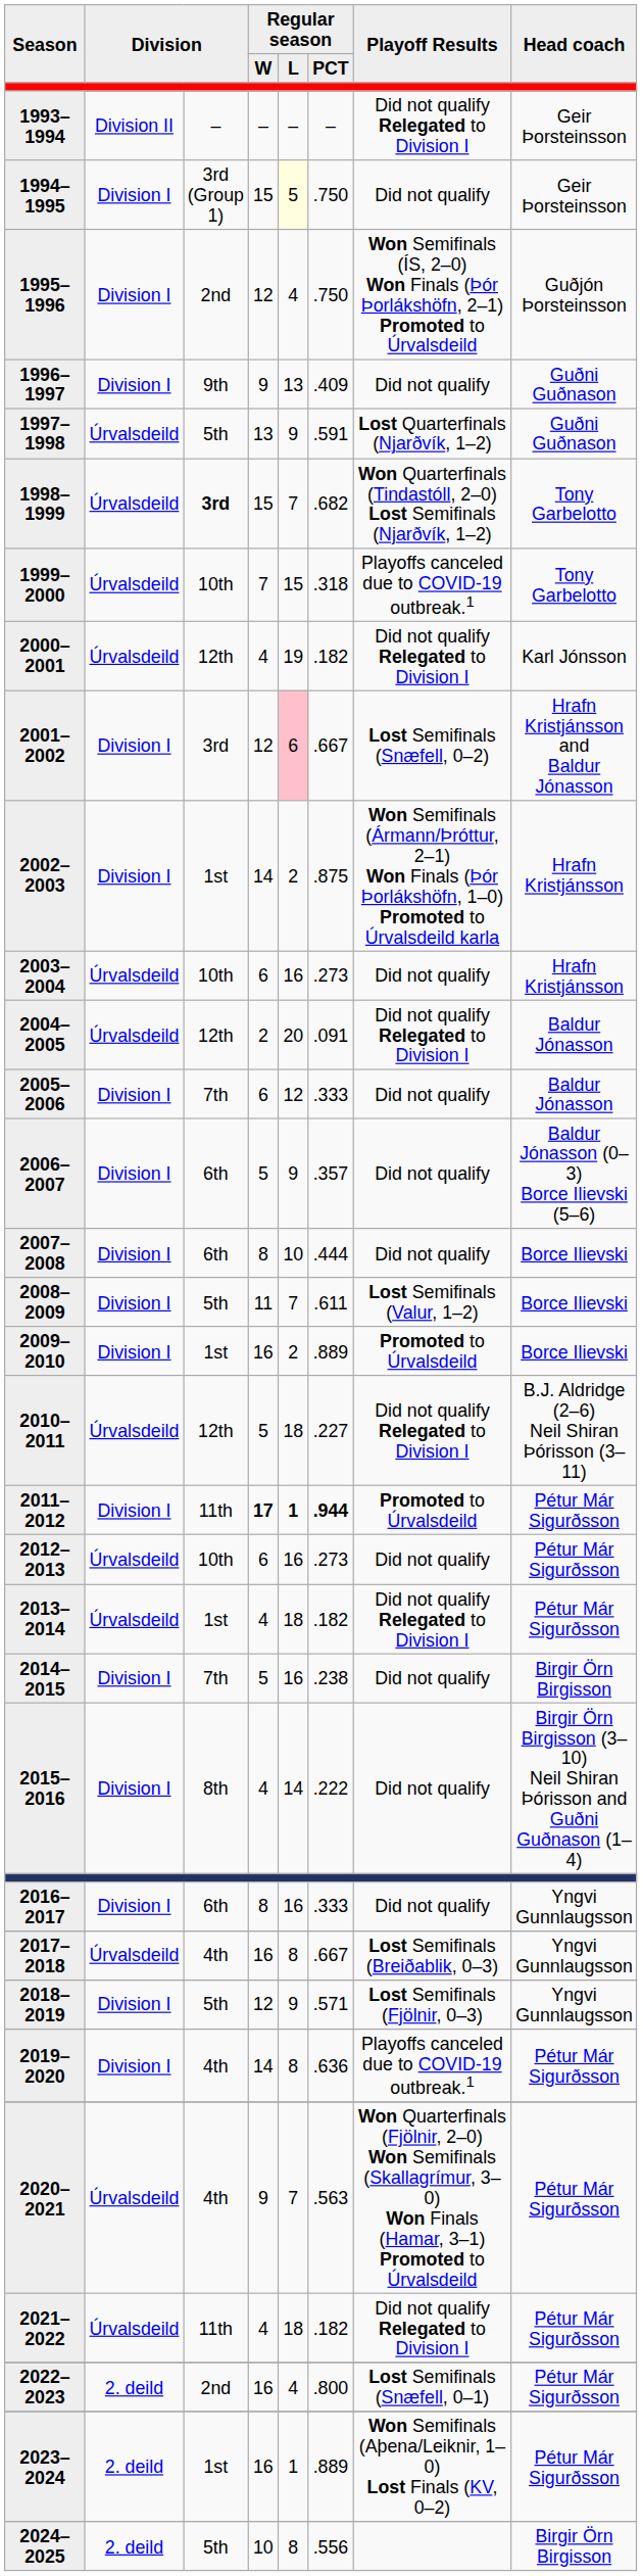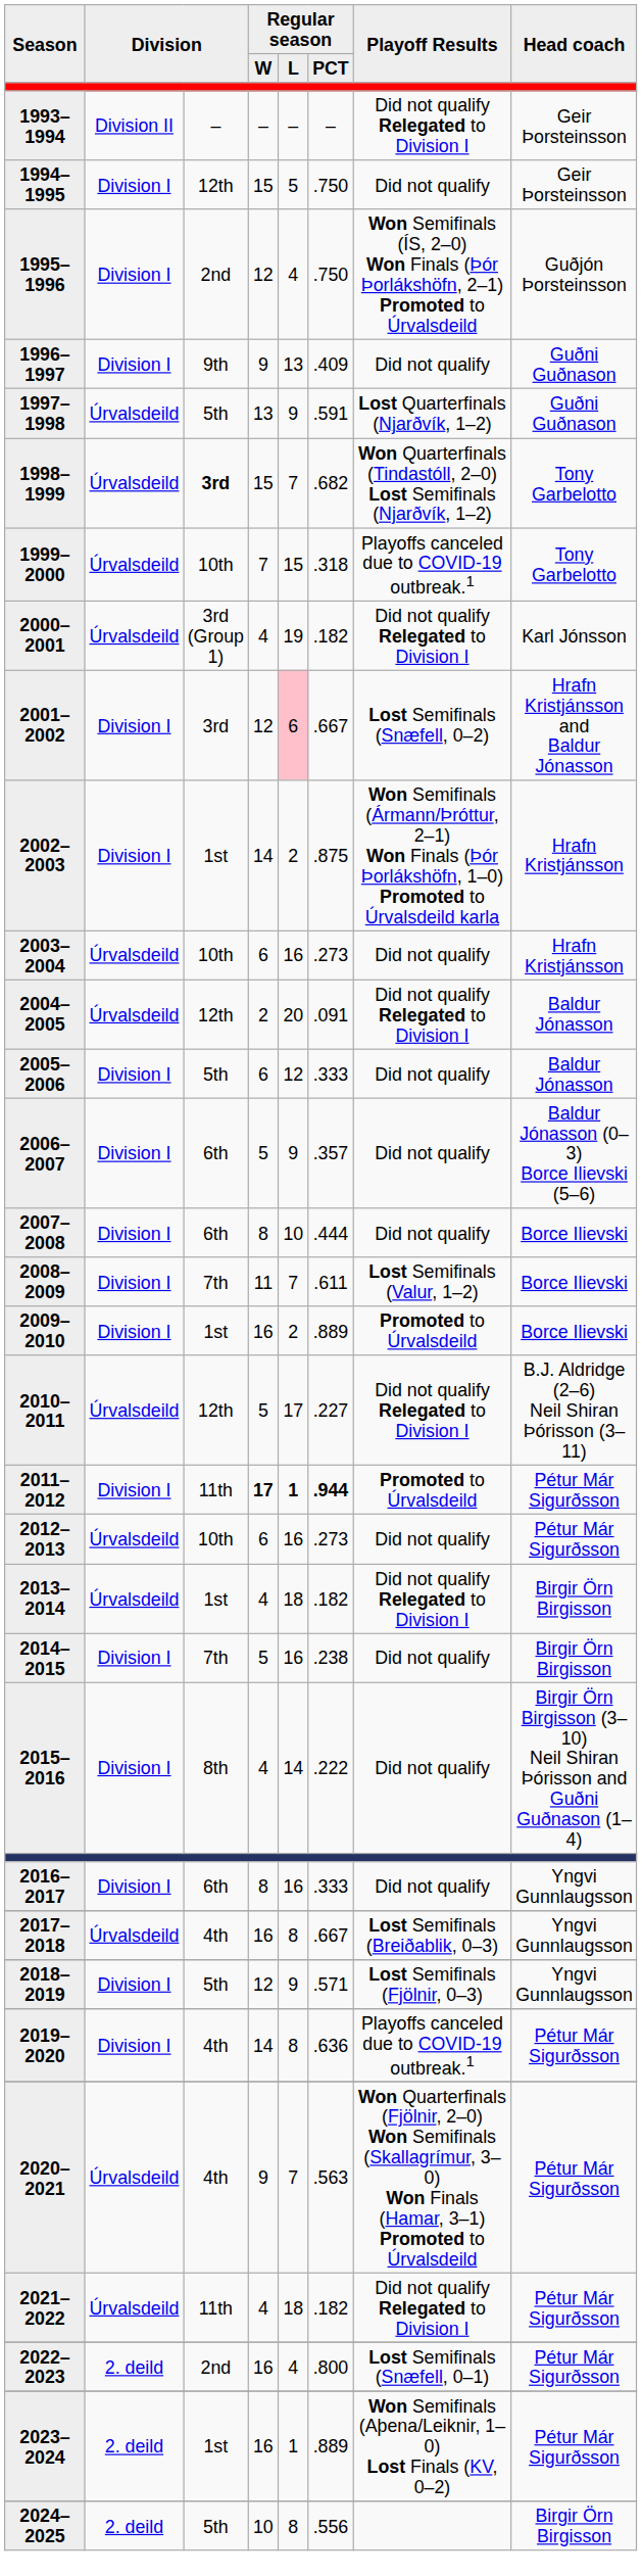 <table class="wikitable" style="font-size:95%; text-align: center; width: 85%;">
 <tr>
 <th rowspan="2" style="background:#eee; width: 14%;">Season</th>
 <th rowspan="2" colspan="2" style="background:#eee; width: 16%;">Division</th>
 <th colspan="3" style="background:#eee; width: 15%;">Regular season</th>
 <th rowspan="2" style="background:#eee; width: 30%;">Playoff Results</th>
 <th rowspan="2" style="background:#eee; width: 13%;">Head coach</th>
 </tr>
 <tr>
 <th style="background:#eee; width: 5%;">W</th>
 <th style="background:#eee; width: 5%;">L</th>
 <th style="background:#eee; width: 5%;">PCT</th>
 </tr>
 <tr>
 <td colspan="9"  style="text-align:center; background:red;"><strong><a href='#'></a></strong></td>
 </tr>
 <tr style="text-align:center;">
 <th style="background:#eee;">1993–1994</th>
 <td style="width: 10%"><a href='#'>Division II</a></td>
 <td>–</td>
 <td>–</td>
 <td>–</td>
 <td>–</td>
 <td>Did not qualify<br><strong>Relegated</strong> to <a href='#'>Division I</a></td>
 <td>Geir Þorsteinsson</td>
 </tr>
 <tr style="text-align:center;">
 <th style="background:#eee;">1994–1995</th>
 <td style="width: 10%"><a href='#'>Division I</a></td>
-<td>3rd (Group 1)</td>
+<td>12th</td>
 <td>15</td>
-<td style="background: lightyellow;">5</td>
+<td>5</td>
 <td>.750</td>
 <td>Did not qualify</td>
 <td>Geir Þorsteinsson</td>
 </tr>
 <tr style="text-align:center;">
 <th style="background:#eee;">1995–1996</th>
 <td style="width: 10%"><a href='#'>Division I</a></td>
 <td>2nd</td>
 <td>12</td>
 <td>4</td>
 <td>.750</td>
 <td><strong>Won</strong> Semifinals (ÍS, 2–0)<br> <strong>Won</strong> Finals (<a href='#'>Þór Þorlákshöfn</a>, 2–1)<br><strong>Promoted</strong> to <a href='#'>Úrvalsdeild</a></td>
 <td>Guðjón Þorsteinsson</td>
 </tr>
 <tr style="text-align:center;">
 <th style="background:#eee;">1996–1997</th>
 <td style="width: 10%"><a href='#'>Division I</a></td>
 <td>9th</td>
 <td>9</td>
 <td>13</td>
 <td>.409</td>
 <td>Did not qualify</td>
 <td><a href='#'>Guðni Guðnason</a></td>
 </tr>
 <tr style="text-align:center;">
 <th style="background:#eee;">1997–1998</th>
 <td style="width: 10%"><a href='#'>Úrvalsdeild</a></td>
 <td>5th</td>
 <td>13</td>
 <td>9</td>
 <td>.591</td>
 <td><strong>Lost</strong> Quarterfinals (<a href='#'>Njarðvík</a>, 1–2)</td>
 <td><a href='#'>Guðni Guðnason</a></td>
 </tr>
 <tr style="text-align:center;">
 <th style="background:#eee;">1998–1999</th>
 <td style="width: 10%"><a href='#'>Úrvalsdeild</a></td>
 <td><strong>3rd</strong></td>
 <td>15</td>
 <td>7</td>
 <td>.682</td>
 <td><strong>Won</strong> Quarterfinals (<a href='#'>Tindastóll</a>, 2–0)<br> <strong>Lost</strong> Semifinals (<a href='#'>Njarðvík</a>, 1–2)</td>
 <td><a href='#'>Tony Garbelotto</a></td>
 </tr>
 <tr style="text-align:center;">
 <th style="background:#eee;">1999–2000</th>
 <td style="width: 10%"><a href='#'>Úrvalsdeild</a></td>
 <td>10th</td>
 <td>7</td>
 <td>15</td>
 <td>.318</td>
 <td>Playoffs canceled due to <a href='#'>COVID-19</a> outbreak.<sup>1</sup></td>
 <td><a href='#'>Tony Garbelotto</a></td>
 </tr>
 <tr style="text-align:center;">
 <th style="background:#eee;">2000–2001</th>
 <td style="width: 10%"><a href='#'>Úrvalsdeild</a></td>
-<td>12th</td>
+<td>3rd (Group 1)</td>
 <td>4</td>
 <td>19</td>
 <td>.182</td>
 <td>Did not qualify<br><strong>Relegated</strong> to <a href='#'>Division I</a></td>
 <td>Karl Jónsson</td>
 </tr>
 <tr style="text-align:center;">
 <th style="background:#eee;">2001–2002</th>
 <td style="width: 10%"><a href='#'>Division I</a></td>
 <td>3rd</td>
 <td>12</td>
 <td style="background: pink;">6</td>
 <td>.667</td>
 <td><strong>Lost</strong> Semifinals (<a href='#'>Snæfell</a>, 0–2)</td>
 <td><a href='#'>Hrafn Kristjánsson</a> and<br><a href='#'>Baldur Jónasson</a></td>
 </tr>
 <tr style="text-align:center;">
 <th style="background:#eee;">2002–2003</th>
 <td style="width: 10%"><a href='#'>Division I</a></td>
 <td>1st</td>
 <td>14</td>
 <td>2</td>
 <td>.875</td>
 <td><strong>Won</strong> Semifinals (<a href='#'>Ármann/Þróttur</a>, 2–1)<br> <strong>Won</strong> Finals (<a href='#'>Þór Þorlákshöfn</a>, 1–0)<br><strong>Promoted</strong> to <a href='#'>Úrvalsdeild karla</a></td>
 <td><a href='#'>Hrafn Kristjánsson</a></td>
 </tr>
 <tr style="text-align:center;">
 <th style="background:#eee;">2003–2004</th>
 <td style="width: 10%"><a href='#'>Úrvalsdeild</a></td>
 <td>10th</td>
 <td>6</td>
 <td>16</td>
 <td>.273</td>
 <td>Did not qualify</td>
 <td><a href='#'>Hrafn Kristjánsson</a></td>
 </tr>
 <tr style="text-align:center;">
 <th style="background:#eee;">2004–2005</th>
 <td style="width: 10%"><a href='#'>Úrvalsdeild</a></td>
 <td>12th</td>
 <td>2</td>
 <td>20</td>
 <td>.091</td>
 <td>Did not qualify<br><strong>Relegated</strong> to <a href='#'>Division I</a></td>
 <td><a href='#'>Baldur Jónasson</a></td>
 </tr>
 <tr style="text-align:center;">
 <th style="background:#eee;">2005–2006</th>
 <td style="width: 10%"><a href='#'>Division I</a></td>
-<td>7th</td>
+<td>5th</td>
 <td>6</td>
 <td>12</td>
 <td>.333</td>
 <td>Did not qualify</td>
 <td><a href='#'>Baldur Jónasson</a></td>
 </tr>
 <tr style="text-align:center;">
 <th style="background:#eee;">2006–2007</th>
 <td style="width: 10%"><a href='#'>Division I</a></td>
 <td>6th</td>
 <td>5</td>
 <td>9</td>
 <td>.357</td>
 <td>Did not qualify</td>
 <td><a href='#'>Baldur Jónasson</a> (0–3)<br><a href='#'>Borce Ilievski</a> (5–6)</td>
 </tr>
 <tr style="text-align:center;">
 <th style="background:#eee;">2007–2008</th>
 <td style="width: 10%"><a href='#'>Division I</a></td>
 <td>6th</td>
 <td>8</td>
 <td>10</td>
 <td>.444</td>
 <td>Did not qualify</td>
 <td><a href='#'>Borce Ilievski</a></td>
 </tr>
 <tr align="center">
 <th style="background:#eee;">2008–2009</th>
 <td style="width: 10%"><a href='#'>Division I</a></td>
-<td>5th</td>
+<td>7th</td>
 <td>11</td>
 <td>7</td>
 <td>.611</td>
 <td><strong>Lost</strong> Semifinals (<a href='#'>Valur</a>, 1–2)</td>
 <td><a href='#'>Borce Ilievski</a></td>
 </tr>
 <tr align="center">
 <th style="background:#eee;">2009–2010</th>
 <td style="width: 10%"><a href='#'>Division I</a></td>
 <td>1st</td>
 <td>16</td>
 <td>2</td>
 <td>.889</td>
 <td><strong>Promoted</strong> to <a href='#'>Úrvalsdeild</a></td>
 <td><a href='#'>Borce Ilievski</a></td>
 </tr>
 <tr align="center">
 <th style="background:#eee;">2010–2011</th>
 <td style="width: 10%"><a href='#'>Úrvalsdeild</a></td>
 <td>12th</td>
 <td>5</td>
-<td>18</td>
+<td>17</td>
 <td>.227</td>
 <td>Did not qualify<br><strong>Relegated</strong> to <a href='#'>Division I</a></td>
 <td>B.J. Aldridge (2–6)<br>Neil Shiran Þórisson (3–11)</td>
 </tr>
 <tr align="center">
 <th style="background:#eee;">2011–2012</th>
 <td style="width: 10%"><a href='#'>Division I</a></td>
 <td>11th</td>
 <td><strong>17</strong></td>
 <td><strong>1</strong></td>
 <td><strong>.944</strong></td>
 <td><strong>Promoted</strong> to <a href='#'>Úrvalsdeild</a></td>
 <td><a href='#'>Pétur Már Sigurðsson</a></td>
 </tr>
 <tr align="center">
 <th style="background:#eee;">2012–2013</th>
 <td style="width: 10%"><a href='#'>Úrvalsdeild</a></td>
 <td>10th</td>
 <td>6</td>
 <td>16</td>
 <td>.273</td>
 <td>Did not qualify</td>
 <td><a href='#'>Pétur Már Sigurðsson</a></td>
 </tr>
 <tr align="center">
 <th style="background:#eee;">2013–2014</th>
 <td style="width: 10%"><a href='#'>Úrvalsdeild</a></td>
 <td>1st</td>
 <td>4</td>
 <td>18</td>
 <td>.182</td>
 <td>Did not qualify<br><strong>Relegated</strong> to <a href='#'>Division I</a></td>
-<td><a href='#'>Pétur Már Sigurðsson</a></td>
+<td><a href='#'>Birgir Örn Birgisson</a></td>
 </tr>
 <tr align="center">
 <th style="background:#eee;">2014–2015</th>
 <td style="width: 10%"><a href='#'>Division I</a></td>
 <td>7th</td>
 <td>5</td>
 <td>16</td>
 <td>.238</td>
 <td>Did not qualify</td>
 <td><a href='#'>Birgir Örn Birgisson</a></td>
 </tr>
 <tr align="center">
 <th style="background:#eee;">2015–2016</th>
 <td style="width: 10%"><a href='#'>Division I</a></td>
 <td>8th</td>
 <td>4</td>
 <td>14</td>
 <td>.222</td>
 <td>Did not qualify</td>
 <td><a href='#'>Birgir Örn Birgisson</a> (3–10)<br>Neil Shiran Þórisson and<br><a href='#'>Guðni Guðnason</a> (1–4)</td>
 </tr>
 <tr>
 <td colspan="9"  style="text-align:center; background:#243263;"></td>
 </tr>
 <tr align="center">
 <th style="background:#eee;">2016–2017</th>
 <td style="width: 10%"><a href='#'>Division I</a></td>
 <td>6th</td>
 <td>8</td>
 <td>16</td>
 <td>.333</td>
 <td>Did not qualify</td>
 <td>Yngvi Gunnlaugsson</td>
 </tr>
 <tr>
 </tr>
 <tr align="center">
 <th style="background:#eee;">2017–2018</th>
 <td style="width: 10%"><a href='#'>Úrvalsdeild</a></td>
 <td>4th</td>
 <td>16</td>
 <td>8</td>
 <td>.667</td>
 <td><strong>Lost</strong> Semifinals (<a href='#'>Breiðablik</a>, 0–3)</td>
 <td>Yngvi Gunnlaugsson</td>
 </tr>
 <tr>
 </tr>
 <tr align="center">
 <th style="background:#eee;">2018–2019</th>
 <td style="width: 10%"><a href='#'>Division I</a></td>
 <td>5th</td>
 <td>12</td>
 <td>9</td>
 <td>.571</td>
 <td><strong>Lost</strong> Semifinals (<a href='#'>Fjölnir</a>, 0–3)</td>
 <td>Yngvi Gunnlaugsson</td>
 </tr>
 <tr>
 </tr>
 <tr align="center">
 <th style="background:#eee;">2019–2020</th>
 <td style="width: 10%"><a href='#'>Division I</a></td>
 <td>4th</td>
 <td>14</td>
 <td>8</td>
 <td>.636</td>
 <td>Playoffs canceled due to <a href='#'>COVID-19</a> outbreak.<sup>1</sup></td>
 <td><a href='#'>Pétur Már Sigurðsson</a></td>
 </tr>
 <tr>
 </tr>
 <tr align="center">
 <th style="background:#eee;">2020–2021</th>
 <td style="width: 10%"><a href='#'>Úrvalsdeild</a></td>
 <td>4th</td>
 <td>9</td>
 <td>7</td>
 <td>.563</td>
 <td><strong>Won</strong> Quarterfinals (<a href='#'>Fjölnir</a>, 2–0)<br> <strong>Won</strong> Semifinals (<a href='#'>Skallagrímur</a>, 3–0)<br> <strong>Won</strong> Finals (<a href='#'>Hamar</a>, 3–1)<br> <strong>Promoted</strong> to <a href='#'>Úrvalsdeild</a></td>
 <td><a href='#'>Pétur Már Sigurðsson</a></td>
 </tr>
 <tr align="center">
 <th style="background:#eee;">2021–2022</th>
 <td style="width: 10%"><a href='#'>Úrvalsdeild</a></td>
 <td>11th</td>
 <td>4</td>
 <td>18</td>
 <td>.182</td>
 <td>Did not qualify<br><strong>Relegated</strong> to <a href='#'>Division I</a></td>
 <td><a href='#'>Pétur Már Sigurðsson</a></td>
 </tr>
 <tr>
 </tr>
 <tr align="center">
 <th style="background:#eee;">2022–2023</th>
 <td style="width: 10%"><a href='#'>2. deild</a></td>
 <td>2nd</td>
 <td>16</td>
 <td>4</td>
 <td>.800</td>
 <td><strong>Lost</strong> Semifinals (<a href='#'>Snæfell</a>, 0–1)</td>
 <td><a href='#'>Pétur Már Sigurðsson</a></td>
 </tr>
 <tr>
 </tr>
 <tr align="center">
 <th style="background:#eee;">2023–2024</th>
 <td style="width: 10%"><a href='#'>2. deild</a></td>
 <td>1st</td>
 <td>16</td>
 <td>1</td>
 <td>.889</td>
 <td><strong>Won</strong> Semifinals (Aþena/Leiknir, 1–0)<br><strong>Lost</strong> Finals (<a href='#'>KV</a>, 0–2)</td>
 <td><a href='#'>Pétur Már Sigurðsson</a></td>
 </tr>
 <tr>
 </tr>
 <tr align="center">
 <th style="background:#eee;">2024–2025</th>
 <td style="width: 10%"><a href='#'>2. deild</a></td>
 <td>5th</td>
 <td>10</td>
 <td>8</td>
 <td>.556</td>
 <td></td>
 <td><a href='#'>Birgir Örn Birgisson</a></td>
 </tr>
 </table>
